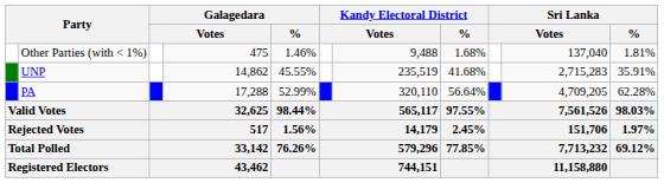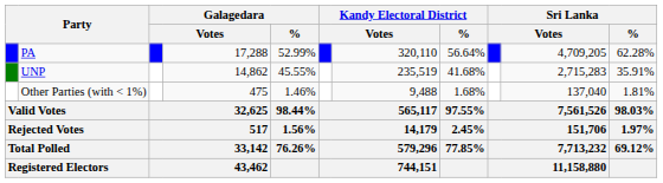 <table class="wikitable">
 <tr>
 <th colspan="2" width="144px"rowspan="2">Party</th>
 <th colspan="3" width="216px">Galagedara</th>
 <th colspan="3" width="216px"><a href='#'>Kandy Electoral District</a></th>
 <th colspan="3" width="216px">Sri Lanka</th>
 </tr>
 <tr>
 <th colspan="2" width="144px">Votes</th>
 <th>%</th>
 <th colspan="2" width="144px">Votes</th>
 <th>%</th>
 <th colspan="2" width="144px">Votes</th>
 <th>%</th>
 </tr>
 <tr>
-<td style="background-color:white;" width="10px"></td>
-<td style="text-align:left;">Other Parties (with < 1%)</td>
-<td style="background-color:white;" width="10px"></td>
-<td style="text-align:right;">475</td>
-<td style="text-align:right;">1.46%</td>
-<td style="background-color:white;" width="10px"></td>
-<td style="text-align:right;">9,488</td>
-<td style="text-align:right;">1.68%</td>
-<td style="background-color:white;" width="10px"></td>
-<td style="text-align:right;">137,040</td>
-<td style="text-align:right;">1.81%</td>
+<td style="background-color:blue;" width="10px"></td>
+<td style="text-align:left;"><a href='#'>PA</a></td>
+<td style="background-color:blue;" width="10px"></td>
+<td style="text-align:right;">17,288</td>
+<td style="text-align:right;">52.99%</td>
+<td style="background-color:blue;" width="10px"></td>
+<td style="text-align:right;">320,110</td>
+<td style="text-align:right;">56.64%</td>
+<td style="background-color:blue;" width="10px"></td>
+<td style="text-align:right;">4,709,205</td>
+<td style="text-align:right;">62.28%</td>
 </tr>
 <tr>
 <td style="background-color:green;" width="10px"></td>
 <td style="text-align:left;"><a href='#'>UNP</a></td>
 <td style="background-color:white;" width="10px"></td>
 <td style="text-align:right;">14,862</td>
 <td style="text-align:right;">45.55%</td>
 <td style="background-color:white;" width="10px"></td>
 <td style="text-align:right;">235,519</td>
 <td style="text-align:right;">41.68%</td>
 <td style="background-color:white;" width="10px"></td>
 <td style="text-align:right;">2,715,283</td>
 <td style="text-align:right;">35.91%</td>
 </tr>
 <tr>
-<td style="background-color:blue;" width="10px"></td>
-<td style="text-align:left;"><a href='#'>PA</a></td>
-<td style="background-color:blue;" width="10px"></td>
-<td style="text-align:right;">17,288</td>
-<td style="text-align:right;">52.99%</td>
-<td style="background-color:blue;" width="10px"></td>
-<td style="text-align:right;">320,110</td>
-<td style="text-align:right;">56.64%</td>
-<td style="background-color:blue;" width="10px"></td>
-<td style="text-align:right;">4,709,205</td>
-<td style="text-align:right;">62.28%</td>
+<td style="background-color:white;" width="10px"></td>
+<td style="text-align:left;">Other Parties (with < 1%)</td>
+<td style="background-color:white;" width="10px"></td>
+<td style="text-align:right;">475</td>
+<td style="text-align:right;">1.46%</td>
+<td style="background-color:white;" width="10px"></td>
+<td style="text-align:right;">9,488</td>
+<td style="text-align:right;">1.68%</td>
+<td style="background-color:white;" width="10px"></td>
+<td style="text-align:right;">137,040</td>
+<td style="text-align:right;">1.81%</td>
 </tr>
 <tr>
 <th colspan="2" width="144px"style="text-align:left;">Valid Votes</th>
 <th style="text-align:right;"colspan="2" width="144px">32,625</th>
 <th style="text-align:right;">98.44%</th>
 <th style="text-align:right;"colspan="2" width="144px">565,117</th>
 <th style="text-align:right;">97.55%</th>
 <th style="text-align:right;"colspan="2" width="144px">7,561,526</th>
 <th style="text-align:right;">98.03%</th>
 </tr>
 <tr>
 <th colspan="2" width="144px"style="text-align:left;">Rejected Votes</th>
 <th style="text-align:right;"colspan="2" width="144px">517</th>
 <th style="text-align:right;">1.56%</th>
 <th style="text-align:right;"colspan="2" width="144px">14,179</th>
 <th style="text-align:right;">2.45%</th>
 <th style="text-align:right;"colspan="2" width="144px">151,706</th>
 <th style="text-align:right;">1.97%</th>
 </tr>
 <tr>
 <th colspan="2" width="144px"style="text-align:left;">Total Polled</th>
 <th style="text-align:right;"colspan="2" width="144px">33,142</th>
 <th style="text-align:right;">76.26%</th>
 <th style="text-align:right;"colspan="2" width="144px">579,296</th>
 <th style="text-align:right;">77.85%</th>
 <th style="text-align:right;"colspan="2" width="144px">7,713,232</th>
 <th style="text-align:right;">69.12%</th>
 </tr>
 <tr>
 <th colspan="2" width="144px"style="text-align:left;">Registered Electors</th>
 <th style="text-align:right;"colspan="2" width="144px">43,462</th>
 <th></th>
 <th style="text-align:right;"colspan="2" width="144px">744,151</th>
 <th></th>
 <th style="text-align:right;"colspan="2" width="144px">11,158,880</th>
 <th></th>
 </tr>
 </table>
